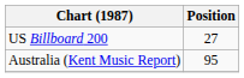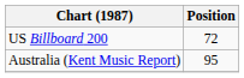 <table class="wikitable">
 <tr>
 <th>Chart (1987)</th>
 <th>Position</th>
 </tr>
 <tr>
 <td>US <a href='#'><em>Billboard</em> 200</a></td>
-<td align="center">27</td>
+<td align="center">72</td>
 </tr>
 <tr>
 <td>Australia  (<a href='#'>Kent Music Report</a>)</td>
 <td align="center">95</td>
 </tr>
 <tr>
 </tr>
 </table>
